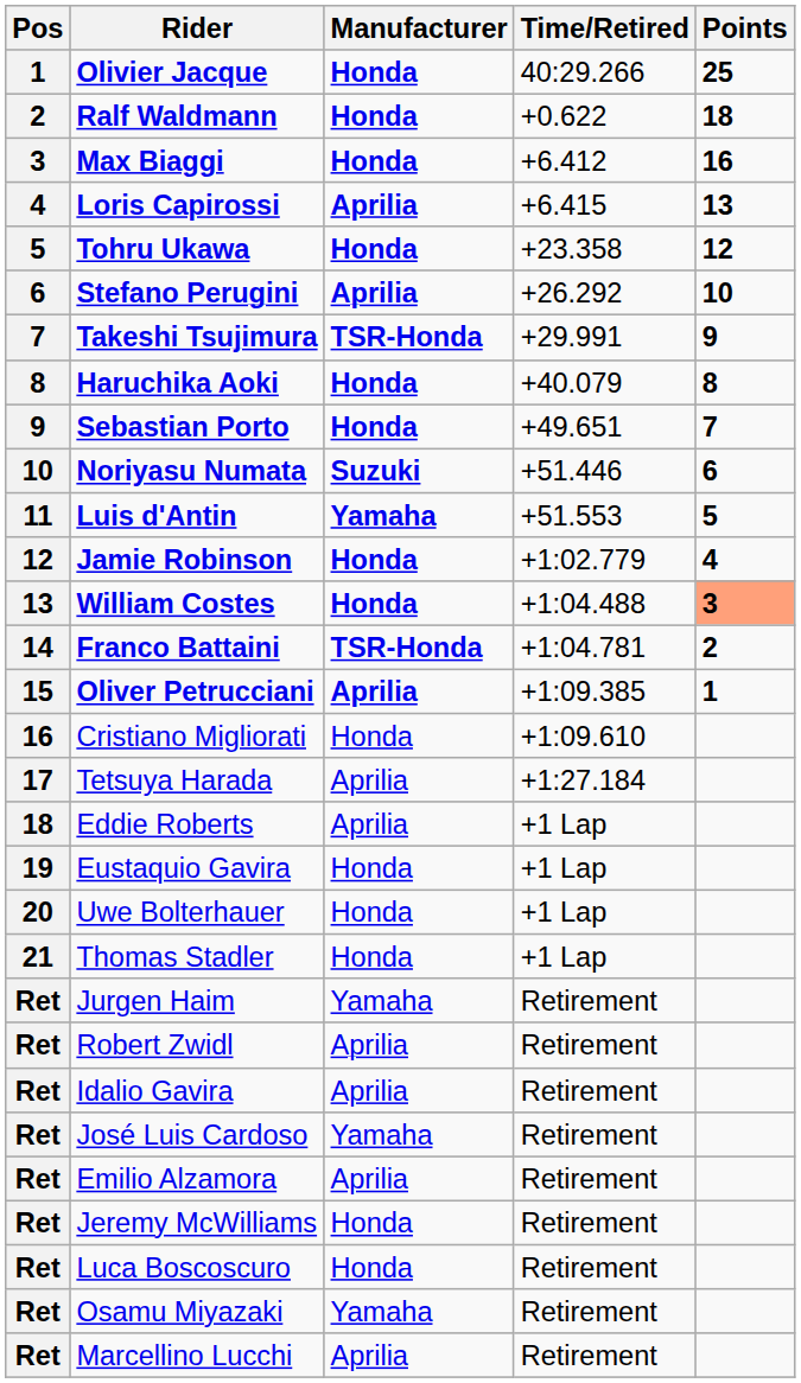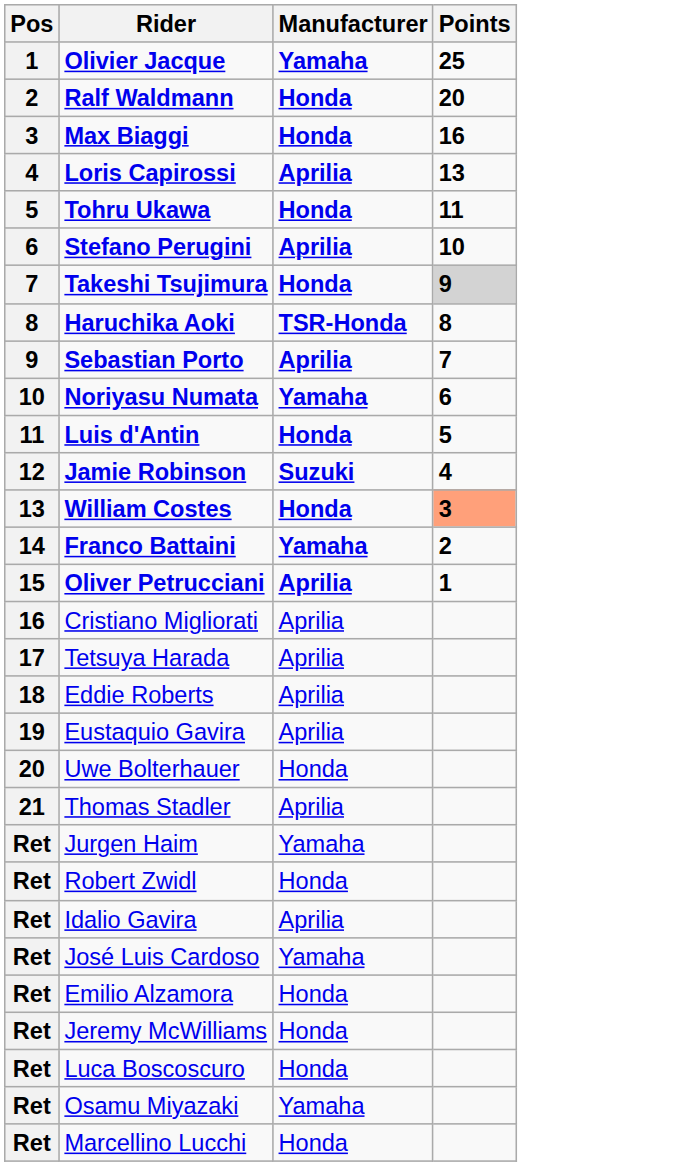 <table class="wikitable" style="font-size: 95%;">
 <tr>
 <th>Pos</th>
 <th>Rider</th>
 <th>Manufacturer</th>
-<th>Time/Retired</th>
 <th>Points</th>
 </tr>
 <tr>
 <th>1</th>
 <td> <strong><a href='#'>Olivier Jacque</a></strong></td>
-<td><strong><a href='#'>Honda</a></strong></td>
-<td>40:29.266</td>
+<td><strong><a href='#'>Yamaha</a></strong></td>
 <td><strong>25</strong></td>
 </tr>
 <tr>
 <th>2</th>
 <td> <strong><a href='#'>Ralf Waldmann</a></strong></td>
 <td><strong><a href='#'>Honda</a></strong></td>
-<td>+0.622</td>
-<td><strong>18</strong></td>
+<td><strong>20</strong></td>
 </tr>
 <tr>
 <th>3</th>
 <td> <strong><a href='#'>Max Biaggi</a></strong></td>
 <td><strong><a href='#'>Honda</a></strong></td>
-<td>+6.412</td>
 <td><strong>16</strong></td>
 </tr>
 <tr>
 <th>4</th>
 <td> <strong><a href='#'>Loris Capirossi</a></strong></td>
 <td><strong><a href='#'>Aprilia</a></strong></td>
-<td>+6.415</td>
 <td><strong>13</strong></td>
 </tr>
 <tr>
 <th>5</th>
 <td> <strong><a href='#'>Tohru Ukawa</a></strong></td>
 <td><strong><a href='#'>Honda</a></strong></td>
-<td>+23.358</td>
-<td><strong>12</strong></td>
+<td><strong>11</strong></td>
 </tr>
 <tr>
 <th>6</th>
 <td> <strong><a href='#'>Stefano Perugini</a></strong></td>
 <td><strong><a href='#'>Aprilia</a></strong></td>
-<td>+26.292</td>
 <td><strong>10</strong></td>
 </tr>
 <tr>
 <th>7</th>
 <td> <strong><a href='#'>Takeshi Tsujimura</a></strong></td>
-<td><strong><a href='#'>TSR-Honda</a></strong></td>
-<td>+29.991</td>
-<td><strong>9</strong></td>
+<td><strong><a href='#'>Honda</a></strong></td>
+<td style="background: lightgrey;"><strong>9</strong></td>
 </tr>
 <tr>
 <th>8</th>
 <td> <strong><a href='#'>Haruchika Aoki</a></strong></td>
-<td><strong><a href='#'>Honda</a></strong></td>
-<td>+40.079</td>
+<td><strong><a href='#'>TSR-Honda</a></strong></td>
 <td><strong>8</strong></td>
 </tr>
 <tr>
 <th>9</th>
 <td> <strong><a href='#'>Sebastian Porto</a></strong></td>
-<td><strong><a href='#'>Honda</a></strong></td>
-<td>+49.651</td>
+<td><strong><a href='#'>Aprilia</a></strong></td>
 <td><strong>7</strong></td>
 </tr>
 <tr>
 <th>10</th>
 <td> <strong><a href='#'>Noriyasu Numata</a></strong></td>
-<td><strong><a href='#'>Suzuki</a></strong></td>
-<td>+51.446</td>
+<td><strong><a href='#'>Yamaha</a></strong></td>
 <td><strong>6</strong></td>
 </tr>
 <tr>
 <th>11</th>
 <td> <strong><a href='#'>Luis d'Antin</a></strong></td>
-<td><strong><a href='#'>Yamaha</a></strong></td>
-<td>+51.553</td>
+<td><strong><a href='#'>Honda</a></strong></td>
 <td><strong>5</strong></td>
 </tr>
 <tr>
 <th>12</th>
 <td> <strong><a href='#'>Jamie Robinson</a></strong></td>
-<td><strong><a href='#'>Honda</a></strong></td>
-<td>+1:02.779</td>
+<td><strong><a href='#'>Suzuki</a></strong></td>
 <td><strong>4</strong></td>
 </tr>
 <tr>
 <th>13</th>
 <td> <strong><a href='#'>William Costes</a></strong></td>
 <td><strong><a href='#'>Honda</a></strong></td>
-<td>+1:04.488</td>
 <td style="background: lightsalmon;"><strong>3</strong></td>
 </tr>
 <tr>
 <th>14</th>
 <td> <strong><a href='#'>Franco Battaini</a></strong></td>
-<td><strong><a href='#'>TSR-Honda</a></strong></td>
-<td>+1:04.781</td>
+<td><strong><a href='#'>Yamaha</a></strong></td>
 <td><strong>2</strong></td>
 </tr>
 <tr>
 <th>15</th>
 <td> <strong><a href='#'>Oliver Petrucciani</a></strong></td>
 <td><strong><a href='#'>Aprilia</a></strong></td>
-<td>+1:09.385</td>
 <td><strong>1</strong></td>
 </tr>
 <tr>
 <th>16</th>
 <td> <a href='#'>Cristiano Migliorati</a></td>
-<td><a href='#'>Honda</a></td>
-<td>+1:09.610</td>
+<td><a href='#'>Aprilia</a></td>
 <td></td>
 </tr>
 <tr>
 <th>17</th>
 <td> <a href='#'>Tetsuya Harada</a></td>
 <td><a href='#'>Aprilia</a></td>
-<td>+1:27.184</td>
 <td></td>
 </tr>
 <tr>
 <th>18</th>
 <td> <a href='#'>Eddie Roberts</a></td>
 <td><a href='#'>Aprilia</a></td>
-<td>+1 Lap</td>
 <td></td>
 </tr>
 <tr>
 <th>19</th>
 <td> <a href='#'>Eustaquio Gavira</a></td>
-<td><a href='#'>Honda</a></td>
-<td>+1 Lap</td>
+<td><a href='#'>Aprilia</a></td>
 <td></td>
 </tr>
 <tr>
 <th>20</th>
 <td> <a href='#'>Uwe Bolterhauer</a></td>
 <td><a href='#'>Honda</a></td>
-<td>+1 Lap</td>
 <td></td>
 </tr>
 <tr>
 <th>21</th>
 <td> <a href='#'>Thomas Stadler</a></td>
-<td><a href='#'>Honda</a></td>
-<td>+1 Lap</td>
+<td><a href='#'>Aprilia</a></td>
 <td></td>
 </tr>
 <tr>
 <th>Ret</th>
 <td> <a href='#'>Jurgen Haim</a></td>
 <td><a href='#'>Yamaha</a></td>
-<td>Retirement</td>
 <td></td>
 </tr>
 <tr>
 <th>Ret</th>
 <td> <a href='#'>Robert Zwidl</a></td>
-<td><a href='#'>Aprilia</a></td>
-<td>Retirement</td>
+<td><a href='#'>Honda</a></td>
 <td></td>
 </tr>
 <tr>
 <th>Ret</th>
 <td> <a href='#'>Idalio Gavira</a></td>
 <td><a href='#'>Aprilia</a></td>
-<td>Retirement</td>
 <td></td>
 </tr>
 <tr>
 <th>Ret</th>
 <td> <a href='#'>José Luis Cardoso</a></td>
 <td><a href='#'>Yamaha</a></td>
-<td>Retirement</td>
 <td></td>
 </tr>
 <tr>
 <th>Ret</th>
 <td> <a href='#'>Emilio Alzamora</a></td>
-<td><a href='#'>Aprilia</a></td>
-<td>Retirement</td>
+<td><a href='#'>Honda</a></td>
 <td></td>
 </tr>
 <tr>
 <th>Ret</th>
 <td> <a href='#'>Jeremy McWilliams</a></td>
 <td><a href='#'>Honda</a></td>
-<td>Retirement</td>
 <td></td>
 </tr>
 <tr>
 <th>Ret</th>
 <td> <a href='#'>Luca Boscoscuro</a></td>
 <td><a href='#'>Honda</a></td>
-<td>Retirement</td>
 <td></td>
 </tr>
 <tr>
 <th>Ret</th>
 <td> <a href='#'>Osamu Miyazaki</a></td>
 <td><a href='#'>Yamaha</a></td>
-<td>Retirement</td>
 <td></td>
 </tr>
 <tr>
 <th>Ret</th>
 <td> <a href='#'>Marcellino Lucchi</a></td>
-<td><a href='#'>Aprilia</a></td>
-<td>Retirement</td>
+<td><a href='#'>Honda</a></td>
 <td></td>
 </tr>
 </table>
